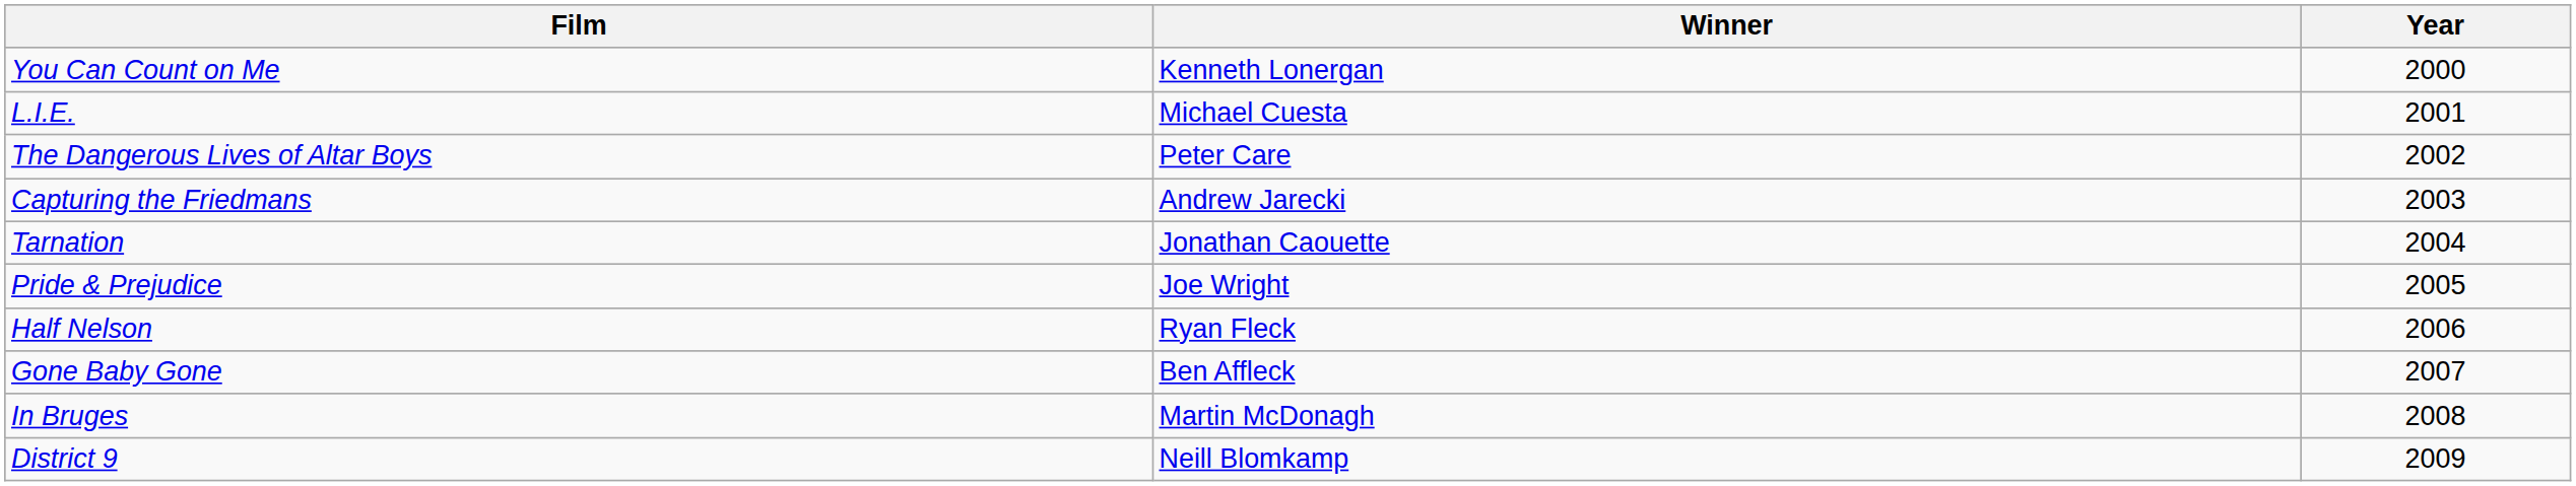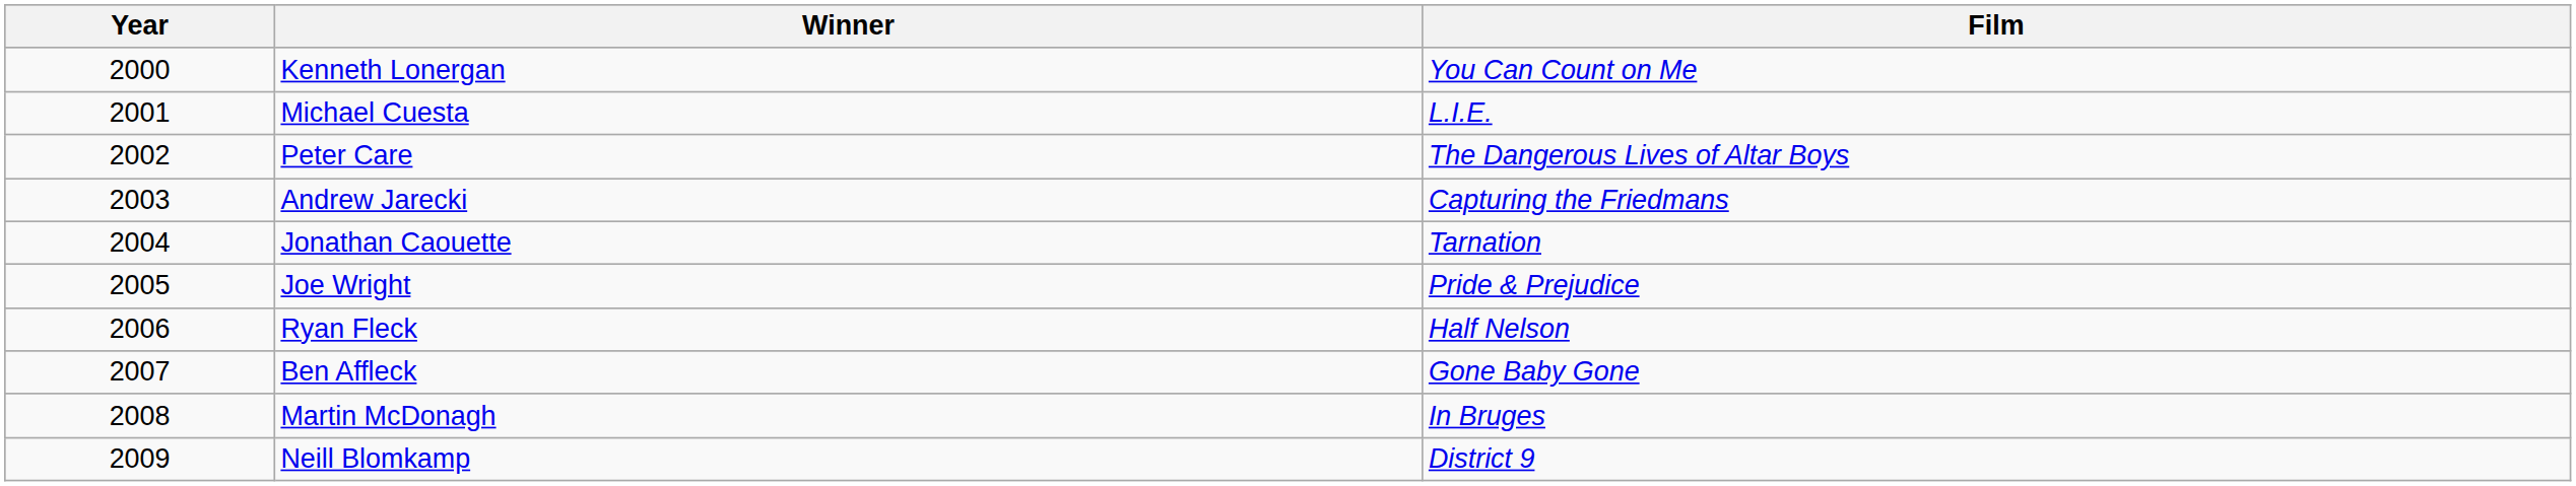 <table class="wikitable" width="95%" cellpadding="5">
 <tr>
+<th width="100"><strong>Year</strong></th>
+<th width="450"><strong>Winner</strong></th>
 <th width="450"><strong>Film</strong></th>
-<th width="450"><strong>Winner</strong></th>
-<th width="100"><strong>Year</strong></th>
 </tr>
 <tr>
+<td style="text-align:center;">2000</td>
+<td><a href='#'>Kenneth Lonergan</a></td>
 <td><em><a href='#'>You Can Count on Me</a></em></td>
-<td><a href='#'>Kenneth Lonergan</a></td>
-<td style="text-align:center;">2000</td>
 </tr>
 <tr>
+<td style="text-align:center;">2001</td>
+<td><a href='#'>Michael Cuesta</a></td>
 <td><em><a href='#'>L.I.E.</a></em></td>
-<td><a href='#'>Michael Cuesta</a></td>
-<td style="text-align:center;">2001</td>
 </tr>
 <tr>
+<td style="text-align:center;">2002</td>
+<td><a href='#'>Peter Care</a></td>
 <td><em><a href='#'>The Dangerous Lives of Altar Boys</a></em></td>
-<td><a href='#'>Peter Care</a></td>
-<td style="text-align:center;">2002</td>
 </tr>
 <tr>
+<td style="text-align:center;">2003</td>
+<td><a href='#'>Andrew Jarecki</a></td>
 <td><em><a href='#'>Capturing the Friedmans</a></em></td>
-<td><a href='#'>Andrew Jarecki</a></td>
-<td style="text-align:center;">2003</td>
 </tr>
 <tr>
+<td style="text-align:center;">2004</td>
+<td><a href='#'>Jonathan Caouette</a></td>
 <td><em><a href='#'>Tarnation</a></em></td>
-<td><a href='#'>Jonathan Caouette</a></td>
-<td style="text-align:center;">2004</td>
 </tr>
 <tr>
+<td style="text-align:center;">2005</td>
+<td><a href='#'>Joe Wright</a></td>
 <td><em><a href='#'>Pride & Prejudice</a></em></td>
-<td><a href='#'>Joe Wright</a></td>
-<td style="text-align:center;">2005</td>
 </tr>
 <tr>
+<td style="text-align:center;">2006</td>
+<td><a href='#'>Ryan Fleck</a></td>
 <td><em><a href='#'>Half Nelson</a></em></td>
-<td><a href='#'>Ryan Fleck</a></td>
-<td style="text-align:center;">2006</td>
 </tr>
 <tr>
+<td style="text-align:center;">2007</td>
+<td><a href='#'>Ben Affleck</a></td>
 <td><em><a href='#'>Gone Baby Gone</a></em></td>
-<td><a href='#'>Ben Affleck</a></td>
-<td style="text-align:center;">2007</td>
 </tr>
 <tr>
+<td style="text-align:center;">2008</td>
+<td><a href='#'>Martin McDonagh</a></td>
 <td><em><a href='#'>In Bruges</a></em></td>
-<td><a href='#'>Martin McDonagh</a></td>
-<td style="text-align:center;">2008</td>
 </tr>
 <tr>
+<td style="text-align:center;">2009</td>
+<td><a href='#'>Neill Blomkamp</a></td>
 <td><em><a href='#'>District 9</a></em></td>
-<td><a href='#'>Neill Blomkamp</a></td>
-<td style="text-align:center;">2009</td>
 </tr>
 </table>
